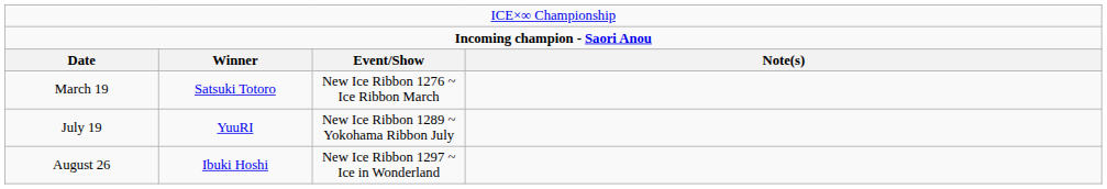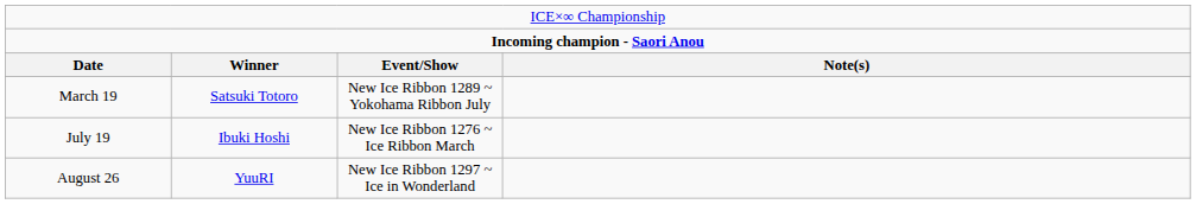 <table class="wikitable" style="text-align:center; width:100%;">
 <tr>
 <td colspan="5" style="text-align: center;"><a href='#'>ICE×∞ Championship</a></td>
 </tr>
 <tr>
 <td colspan="5" style="text-align: center;"><strong>Incoming champion - <a href='#'>Saori Anou</a></strong></td>
 </tr>
 <tr>
 <th width=14%>Date</th>
 <th width=14%>Winner</th>
 <th width=14%>Event/Show</th>
 <th width=58%>Note(s)</th>
 </tr>
 <tr>
 <td>March 19</td>
 <td><a href='#'>Satsuki Totoro</a></td>
+<td>New Ice Ribbon 1289 ~ Yokohama Ribbon July</td>
+<td></td>
+</tr>
+<tr>
+<td>July 19</td>
+<td><a href='#'>Ibuki Hoshi</a></td>
 <td>New Ice Ribbon 1276 ~ Ice Ribbon March</td>
 <td></td>
 </tr>
 <tr>
-<td>July 19</td>
+<td>August 26</td>
 <td><a href='#'>YuuRI</a></td>
-<td>New Ice Ribbon 1289 ~ Yokohama Ribbon July</td>
-<td></td>
-</tr>
-<tr>
-<td>August 26</td>
-<td><a href='#'>Ibuki Hoshi</a></td>
 <td>New Ice Ribbon 1297 ~ Ice in Wonderland</td>
 <td></td>
 </tr>
 </table>
